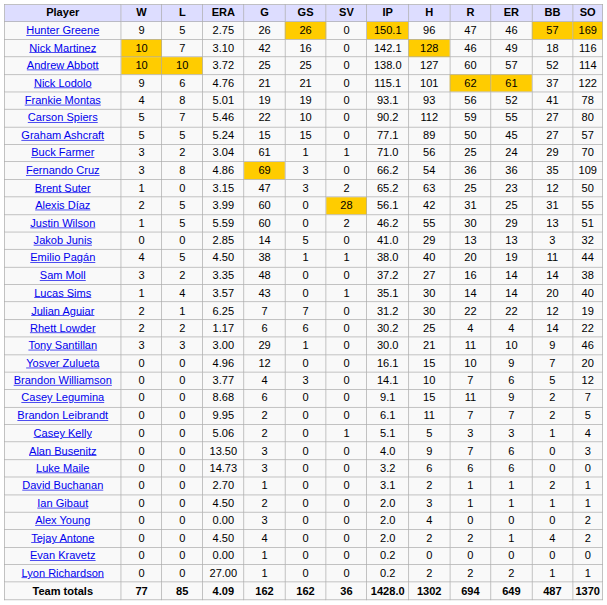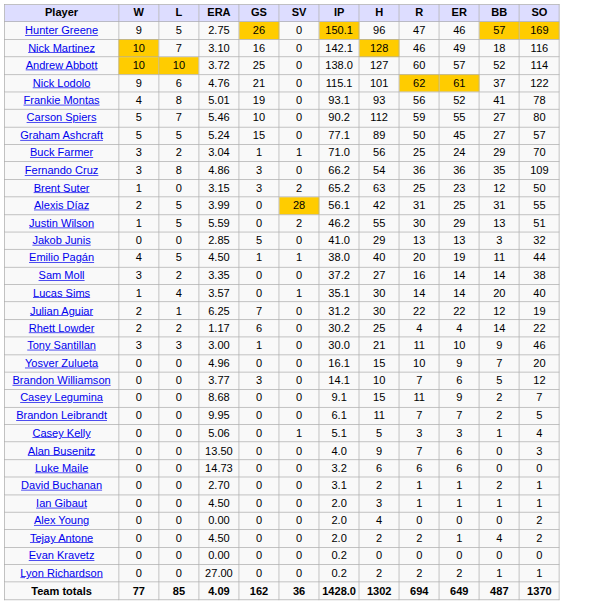 <table class="wikitable" style="text-align:center;">
 <tr>
 <th style="background:#ddf;width:20%;"><strong>Player</strong></th>
 <th style="background:#ddf;width:7%;"><strong>W</strong></th>
 <th style="background:#ddf;width:7%;"><strong>L</strong></th>
 <th style="background:#ddf;width:7%;"><strong>ERA</strong></th>
-<th style="background:#ddf;width:7%;"><strong>G</strong></th>
 <th style="background:#ddf;width:7%;"><strong>GS</strong></th>
 <th style="background:#ddf;width:7%;"><strong>SV</strong></th>
 <th style="background:#ddf;width:7%;"><strong>IP</strong></th>
 <th style="background:#ddf;width:7%;"><strong>H</strong></th>
 <th style="background:#ddf;width:7%;"><strong>R</strong></th>
 <th style="background:#ddf;width:7%;"><strong>ER</strong></th>
 <th style="background:#ddf;width:7%;"><strong>BB</strong></th>
 <th style="background:#ddf;width:7%;"><strong>SO</strong></th>
 </tr>
 <tr>
 <td><a href='#'>Hunter Greene</a></td>
 <td>9</td>
 <td>5</td>
 <td>2.75</td>
-<td>26</td>
 <td bgcolor=#ffcc00>26</td>
 <td>0</td>
 <td bgcolor=#ffcc00>150.1</td>
 <td>96</td>
 <td>47</td>
 <td>46</td>
 <td bgcolor=#ffcc00>57</td>
 <td bgcolor=#ffcc00>169</td>
 </tr>
 <tr>
 <td><a href='#'>Nick Martinez</a></td>
 <td bgcolor=#ffcc00>10</td>
 <td>7</td>
 <td>3.10</td>
-<td>42</td>
 <td>16</td>
 <td>0</td>
 <td>142.1</td>
 <td bgcolor=#ffcc00>128</td>
 <td>46</td>
 <td>49</td>
 <td>18</td>
 <td>116</td>
 </tr>
 <tr>
 <td><a href='#'>Andrew Abbott</a></td>
 <td bgcolor=#ffcc00>10</td>
 <td bgcolor=#ffcc00>10</td>
 <td>3.72</td>
 <td>25</td>
-<td>25</td>
 <td>0</td>
 <td>138.0</td>
 <td>127</td>
 <td>60</td>
 <td>57</td>
 <td>52</td>
 <td>114</td>
 </tr>
 <tr>
 <td><a href='#'>Nick Lodolo</a></td>
 <td>9</td>
 <td>6</td>
 <td>4.76</td>
-<td>21</td>
 <td>21</td>
 <td>0</td>
 <td>115.1</td>
 <td>101</td>
 <td bgcolor=#ffcc00>62</td>
 <td bgcolor=#ffcc00>61</td>
 <td>37</td>
 <td>122</td>
 </tr>
 <tr>
 <td><a href='#'>Frankie Montas</a></td>
 <td>4</td>
 <td>8</td>
 <td>5.01</td>
 <td>19</td>
-<td>19</td>
 <td>0</td>
 <td>93.1</td>
 <td>93</td>
 <td>56</td>
 <td>52</td>
 <td>41</td>
 <td>78</td>
 </tr>
 <tr>
 <td><a href='#'>Carson Spiers</a></td>
 <td>5</td>
 <td>7</td>
 <td>5.46</td>
-<td>22</td>
 <td>10</td>
 <td>0</td>
 <td>90.2</td>
 <td>112</td>
 <td>59</td>
 <td>55</td>
 <td>27</td>
 <td>80</td>
 </tr>
 <tr>
 <td><a href='#'>Graham Ashcraft</a></td>
 <td>5</td>
 <td>5</td>
 <td>5.24</td>
 <td>15</td>
-<td>15</td>
 <td>0</td>
 <td>77.1</td>
 <td>89</td>
 <td>50</td>
 <td>45</td>
 <td>27</td>
 <td>57</td>
 </tr>
 <tr>
 <td><a href='#'>Buck Farmer</a></td>
 <td>3</td>
 <td>2</td>
 <td>3.04</td>
-<td>61</td>
 <td>1</td>
 <td>1</td>
 <td>71.0</td>
 <td>56</td>
 <td>25</td>
 <td>24</td>
 <td>29</td>
 <td>70</td>
 </tr>
 <tr>
 <td><a href='#'>Fernando Cruz</a></td>
 <td>3</td>
 <td>8</td>
 <td>4.86</td>
-<td bgcolor=#ffcc00>69</td>
 <td>3</td>
 <td>0</td>
 <td>66.2</td>
 <td>54</td>
 <td>36</td>
 <td>36</td>
 <td>35</td>
 <td>109</td>
 </tr>
 <tr>
 <td><a href='#'>Brent Suter</a></td>
 <td>1</td>
 <td>0</td>
 <td>3.15</td>
-<td>47</td>
 <td>3</td>
 <td>2</td>
 <td>65.2</td>
 <td>63</td>
 <td>25</td>
 <td>23</td>
 <td>12</td>
 <td>50</td>
 </tr>
 <tr>
 <td><a href='#'>Alexis Díaz</a></td>
 <td>2</td>
 <td>5</td>
 <td>3.99</td>
-<td>60</td>
 <td>0</td>
 <td bgcolor=#ffcc00>28</td>
 <td>56.1</td>
 <td>42</td>
 <td>31</td>
 <td>25</td>
 <td>31</td>
 <td>55</td>
 </tr>
 <tr>
 <td><a href='#'>Justin Wilson</a></td>
 <td>1</td>
 <td>5</td>
 <td>5.59</td>
-<td>60</td>
 <td>0</td>
 <td>2</td>
 <td>46.2</td>
 <td>55</td>
 <td>30</td>
 <td>29</td>
 <td>13</td>
 <td>51</td>
 </tr>
 <tr>
 <td><a href='#'>Jakob Junis</a></td>
 <td>0</td>
 <td>0</td>
 <td>2.85</td>
-<td>14</td>
 <td>5</td>
 <td>0</td>
 <td>41.0</td>
 <td>29</td>
 <td>13</td>
 <td>13</td>
 <td>3</td>
 <td>32</td>
 </tr>
 <tr>
 <td><a href='#'>Emilio Pagán</a></td>
 <td>4</td>
 <td>5</td>
 <td>4.50</td>
-<td>38</td>
 <td>1</td>
 <td>1</td>
 <td>38.0</td>
 <td>40</td>
 <td>20</td>
 <td>19</td>
 <td>11</td>
 <td>44</td>
 </tr>
 <tr>
 <td><a href='#'>Sam Moll</a></td>
 <td>3</td>
 <td>2</td>
 <td>3.35</td>
-<td>48</td>
 <td>0</td>
 <td>0</td>
 <td>37.2</td>
 <td>27</td>
 <td>16</td>
 <td>14</td>
 <td>14</td>
 <td>38</td>
 </tr>
 <tr>
 <td><a href='#'>Lucas Sims</a></td>
 <td>1</td>
 <td>4</td>
 <td>3.57</td>
-<td>43</td>
 <td>0</td>
 <td>1</td>
 <td>35.1</td>
 <td>30</td>
 <td>14</td>
 <td>14</td>
 <td>20</td>
 <td>40</td>
 </tr>
 <tr>
 <td><a href='#'>Julian Aguiar</a></td>
 <td>2</td>
 <td>1</td>
 <td>6.25</td>
 <td>7</td>
-<td>7</td>
 <td>0</td>
 <td>31.2</td>
 <td>30</td>
 <td>22</td>
 <td>22</td>
 <td>12</td>
 <td>19</td>
 </tr>
 <tr>
 <td><a href='#'>Rhett Lowder</a></td>
 <td>2</td>
 <td>2</td>
 <td>1.17</td>
 <td>6</td>
-<td>6</td>
 <td>0</td>
 <td>30.2</td>
 <td>25</td>
 <td>4</td>
 <td>4</td>
 <td>14</td>
 <td>22</td>
 </tr>
 <tr>
 <td><a href='#'>Tony Santillan</a></td>
 <td>3</td>
 <td>3</td>
 <td>3.00</td>
-<td>29</td>
 <td>1</td>
 <td>0</td>
 <td>30.0</td>
 <td>21</td>
 <td>11</td>
 <td>10</td>
 <td>9</td>
 <td>46</td>
 </tr>
 <tr>
 <td><a href='#'>Yosver Zulueta</a></td>
 <td>0</td>
 <td>0</td>
 <td>4.96</td>
-<td>12</td>
 <td>0</td>
 <td>0</td>
 <td>16.1</td>
 <td>15</td>
 <td>10</td>
 <td>9</td>
 <td>7</td>
 <td>20</td>
 </tr>
 <tr>
 <td><a href='#'>Brandon Williamson</a></td>
 <td>0</td>
 <td>0</td>
 <td>3.77</td>
-<td>4</td>
 <td>3</td>
 <td>0</td>
 <td>14.1</td>
 <td>10</td>
 <td>7</td>
 <td>6</td>
 <td>5</td>
 <td>12</td>
 </tr>
 <tr>
 <td><a href='#'>Casey Legumina</a></td>
 <td>0</td>
 <td>0</td>
 <td>8.68</td>
-<td>6</td>
 <td>0</td>
 <td>0</td>
 <td>9.1</td>
 <td>15</td>
 <td>11</td>
 <td>9</td>
 <td>2</td>
 <td>7</td>
 </tr>
 <tr>
 <td><a href='#'>Brandon Leibrandt</a></td>
 <td>0</td>
 <td>0</td>
 <td>9.95</td>
-<td>2</td>
 <td>0</td>
 <td>0</td>
 <td>6.1</td>
 <td>11</td>
 <td>7</td>
 <td>7</td>
 <td>2</td>
 <td>5</td>
 </tr>
 <tr>
 <td><a href='#'>Casey Kelly</a></td>
 <td>0</td>
 <td>0</td>
 <td>5.06</td>
-<td>2</td>
 <td>0</td>
 <td>1</td>
 <td>5.1</td>
 <td>5</td>
 <td>3</td>
 <td>3</td>
 <td>1</td>
 <td>4</td>
 </tr>
 <tr>
 <td><a href='#'>Alan Busenitz</a></td>
 <td>0</td>
 <td>0</td>
 <td>13.50</td>
-<td>3</td>
 <td>0</td>
 <td>0</td>
 <td>4.0</td>
 <td>9</td>
 <td>7</td>
 <td>6</td>
 <td>0</td>
 <td>3</td>
 </tr>
 <tr>
 <td><a href='#'>Luke Maile</a></td>
 <td>0</td>
 <td>0</td>
 <td>14.73</td>
-<td>3</td>
 <td>0</td>
 <td>0</td>
 <td>3.2</td>
 <td>6</td>
 <td>6</td>
 <td>6</td>
 <td>0</td>
 <td>0</td>
 </tr>
 <tr>
 <td><a href='#'>David Buchanan</a></td>
 <td>0</td>
 <td>0</td>
 <td>2.70</td>
-<td>1</td>
 <td>0</td>
 <td>0</td>
 <td>3.1</td>
 <td>2</td>
 <td>1</td>
 <td>1</td>
 <td>2</td>
 <td>1</td>
 </tr>
 <tr>
 <td><a href='#'>Ian Gibaut</a></td>
 <td>0</td>
 <td>0</td>
 <td>4.50</td>
-<td>2</td>
 <td>0</td>
 <td>0</td>
 <td>2.0</td>
 <td>3</td>
 <td>1</td>
 <td>1</td>
 <td>1</td>
 <td>1</td>
 </tr>
 <tr>
 <td><a href='#'>Alex Young</a></td>
 <td>0</td>
 <td>0</td>
 <td>0.00</td>
-<td>3</td>
 <td>0</td>
 <td>0</td>
 <td>2.0</td>
 <td>4</td>
 <td>0</td>
 <td>0</td>
 <td>0</td>
 <td>2</td>
 </tr>
 <tr>
 <td><a href='#'>Tejay Antone</a></td>
 <td>0</td>
 <td>0</td>
 <td>4.50</td>
-<td>4</td>
 <td>0</td>
 <td>0</td>
 <td>2.0</td>
 <td>2</td>
 <td>2</td>
 <td>1</td>
 <td>4</td>
 <td>2</td>
 </tr>
 <tr>
 <td><a href='#'>Evan Kravetz</a></td>
 <td>0</td>
 <td>0</td>
 <td>0.00</td>
-<td>1</td>
 <td>0</td>
 <td>0</td>
 <td>0.2</td>
 <td>0</td>
 <td>0</td>
 <td>0</td>
 <td>0</td>
 <td>0</td>
 </tr>
 <tr>
 <td><a href='#'>Lyon Richardson</a></td>
 <td>0</td>
 <td>0</td>
 <td>27.00</td>
-<td>1</td>
 <td>0</td>
 <td>0</td>
 <td>0.2</td>
 <td>2</td>
 <td>2</td>
 <td>2</td>
 <td>1</td>
 <td>1</td>
 </tr>
 <tr>
 <td><strong>Team totals</strong></td>
 <td><strong>77</strong></td>
 <td><strong>85</strong></td>
 <td><strong>4.09</strong></td>
 <td><strong>162</strong></td>
-<td><strong>162</strong></td>
 <td><strong>36</strong></td>
 <td><strong>1428.0</strong></td>
 <td><strong>1302</strong></td>
 <td><strong>694</strong></td>
 <td><strong>649</strong></td>
 <td><strong>487</strong></td>
 <td><strong>1370</strong></td>
 </tr>
 </table>
